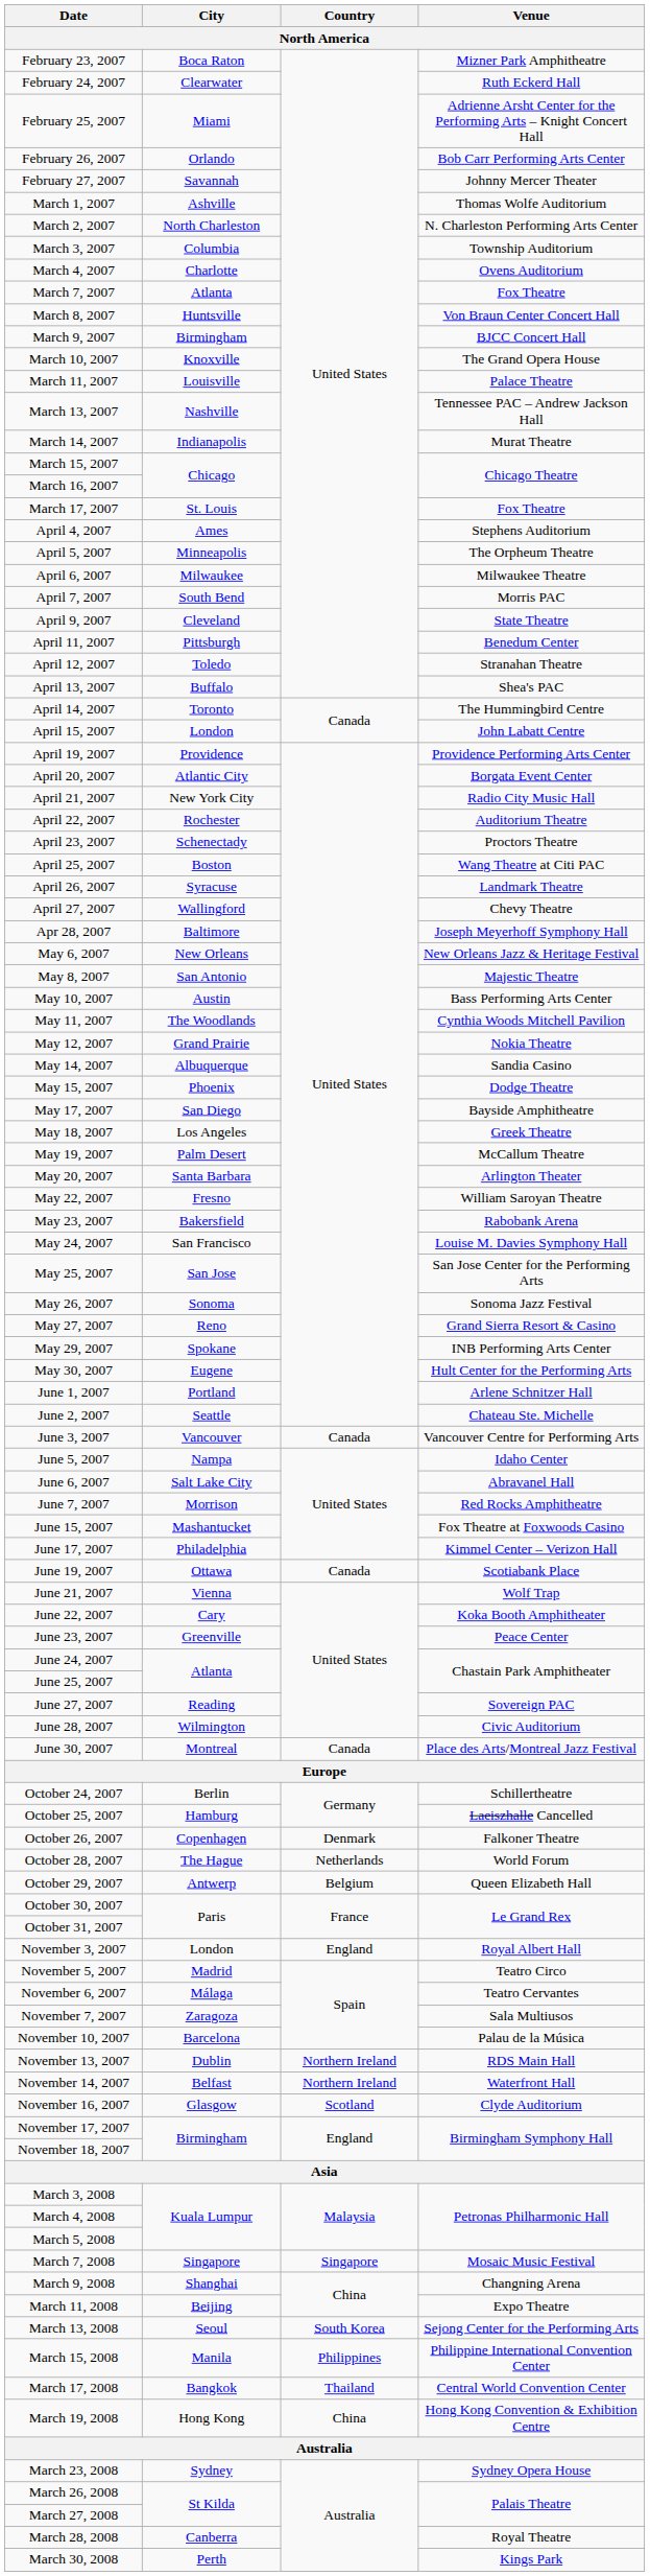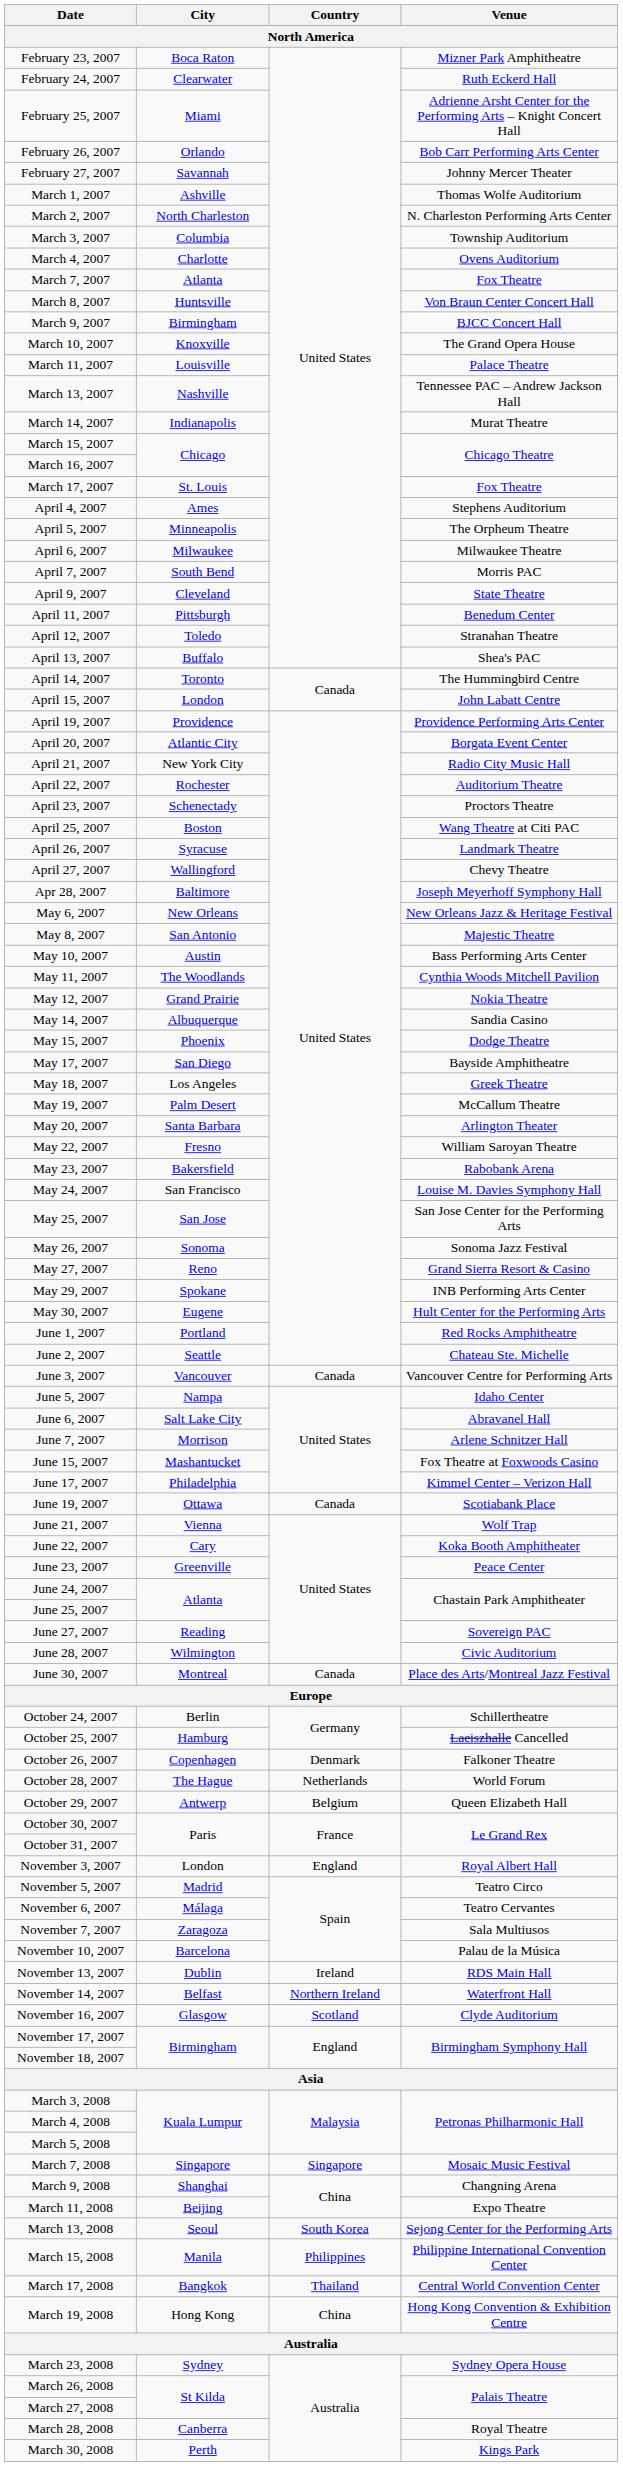 <table class="wikitable" style="text-align:center;">
 <tr>
 <th style="width:150px;">Date</th>
 <th style="width:150px;">City</th>
 <th style="width:150px;">Country</th>
 <th style="width:250px;">Venue</th>
 </tr>
 <tr>
 <th colspan="4">North America</th>
 </tr>
 <tr>
 <td>February 23, 2007</td>
 <td><a href='#'>Boca Raton</a></td>
 <td rowspan="27">United States</td>
 <td><a href='#'>Mizner Park</a> Amphitheatre</td>
 </tr>
 <tr>
 <td>February 24, 2007</td>
 <td><a href='#'>Clearwater</a></td>
 <td><a href='#'>Ruth Eckerd Hall</a></td>
 </tr>
 <tr>
 <td>February 25, 2007</td>
 <td><a href='#'>Miami</a></td>
 <td><a href='#'>Adrienne Arsht Center for the Performing Arts</a> – Knight Concert Hall</td>
 </tr>
 <tr>
 <td>February 26, 2007</td>
 <td><a href='#'>Orlando</a></td>
 <td><a href='#'>Bob Carr Performing Arts Center</a></td>
 </tr>
 <tr>
 <td>February 27, 2007</td>
 <td><a href='#'>Savannah</a></td>
 <td>Johnny Mercer Theater</td>
 </tr>
 <tr>
 <td>March 1, 2007</td>
 <td><a href='#'>Ashville</a></td>
 <td>Thomas Wolfe Auditorium</td>
 </tr>
 <tr>
 <td>March 2, 2007</td>
 <td><a href='#'>North Charleston</a></td>
 <td>N. Charleston Performing Arts Center</td>
 </tr>
 <tr>
 <td>March 3, 2007</td>
 <td><a href='#'>Columbia</a></td>
 <td>Township Auditorium</td>
 </tr>
 <tr>
 <td>March 4, 2007</td>
 <td><a href='#'>Charlotte</a></td>
 <td><a href='#'>Ovens Auditorium</a></td>
 </tr>
 <tr>
 <td>March 7, 2007</td>
 <td><a href='#'>Atlanta</a></td>
 <td><a href='#'>Fox Theatre</a></td>
 </tr>
 <tr>
 <td>March 8, 2007</td>
 <td><a href='#'>Huntsville</a></td>
 <td><a href='#'>Von Braun Center Concert Hall</a></td>
 </tr>
 <tr>
 <td>March 9, 2007</td>
 <td><a href='#'>Birmingham</a></td>
 <td><a href='#'>BJCC Concert Hall</a></td>
 </tr>
 <tr>
 <td>March 10, 2007</td>
 <td><a href='#'>Knoxville</a></td>
 <td>The Grand Opera House</td>
 </tr>
 <tr>
 <td>March 11, 2007</td>
 <td><a href='#'>Louisville</a></td>
 <td><a href='#'>Palace Theatre</a></td>
 </tr>
 <tr>
 <td>March 13, 2007</td>
 <td><a href='#'>Nashville</a></td>
 <td>Tennessee PAC – Andrew Jackson Hall</td>
 </tr>
 <tr>
 <td>March 14, 2007</td>
 <td><a href='#'>Indianapolis</a></td>
 <td>Murat Theatre</td>
 </tr>
 <tr>
 <td>March 15, 2007</td>
 <td rowspan="2"><a href='#'>Chicago</a></td>
 <td rowspan="2"><a href='#'>Chicago Theatre</a></td>
 </tr>
 <tr>
 <td>March 16, 2007</td>
 </tr>
 <tr>
 <td>March 17, 2007</td>
 <td><a href='#'>St. Louis</a></td>
 <td><a href='#'>Fox Theatre</a></td>
 </tr>
 <tr>
 <td>April 4, 2007</td>
 <td><a href='#'>Ames</a></td>
 <td>Stephens Auditorium</td>
 </tr>
 <tr>
 <td>April 5, 2007</td>
 <td><a href='#'>Minneapolis</a></td>
 <td>The Orpheum Theatre</td>
 </tr>
 <tr>
 <td>April 6, 2007</td>
 <td><a href='#'>Milwaukee</a></td>
 <td>Milwaukee Theatre</td>
 </tr>
 <tr>
 <td>April 7, 2007</td>
 <td><a href='#'>South Bend</a></td>
 <td>Morris PAC</td>
 </tr>
 <tr>
 <td>April 9, 2007</td>
 <td><a href='#'>Cleveland</a></td>
 <td><a href='#'>State Theatre</a></td>
 </tr>
 <tr>
 <td>April 11, 2007</td>
 <td><a href='#'>Pittsburgh</a></td>
 <td><a href='#'>Benedum Center</a></td>
 </tr>
 <tr>
 <td>April 12, 2007</td>
 <td><a href='#'>Toledo</a></td>
 <td>Stranahan Theatre</td>
 </tr>
 <tr>
 <td>April 13, 2007</td>
 <td><a href='#'>Buffalo</a></td>
 <td>Shea's PAC</td>
 </tr>
 <tr>
 <td>April 14, 2007</td>
 <td><a href='#'>Toronto</a></td>
 <td rowspan="2">Canada</td>
 <td>The Hummingbird Centre</td>
 </tr>
 <tr>
 <td>April 15, 2007</td>
 <td><a href='#'>London</a></td>
 <td><a href='#'>John Labatt Centre</a></td>
 </tr>
 <tr>
 <td>April 19, 2007</td>
 <td><a href='#'>Providence</a></td>
 <td rowspan="30">United States</td>
 <td><a href='#'>Providence Performing Arts Center</a></td>
 </tr>
 <tr>
 <td>April 20, 2007</td>
 <td><a href='#'>Atlantic City</a></td>
 <td><a href='#'>Borgata Event Center</a></td>
 </tr>
 <tr>
 <td>April 21, 2007</td>
 <td>New York City</td>
 <td><a href='#'>Radio City Music Hall</a></td>
 </tr>
 <tr>
 <td>April 22, 2007</td>
 <td><a href='#'>Rochester</a></td>
 <td><a href='#'>Auditorium Theatre</a></td>
 </tr>
 <tr>
 <td>April 23, 2007</td>
 <td><a href='#'>Schenectady</a></td>
 <td>Proctors Theatre</td>
 </tr>
 <tr>
 <td>April 25, 2007</td>
 <td><a href='#'>Boston</a></td>
 <td><a href='#'>Wang Theatre</a> at Citi PAC</td>
 </tr>
 <tr>
 <td>April 26, 2007</td>
 <td><a href='#'>Syracuse</a></td>
 <td><a href='#'>Landmark Theatre</a></td>
 </tr>
 <tr>
 <td>April 27, 2007</td>
 <td><a href='#'>Wallingford</a></td>
 <td>Chevy Theatre</td>
 </tr>
 <tr>
 <td>Apr 28, 2007</td>
 <td><a href='#'>Baltimore</a></td>
 <td><a href='#'>Joseph Meyerhoff Symphony Hall</a></td>
 </tr>
 <tr>
 <td>May 6, 2007</td>
 <td><a href='#'>New Orleans</a></td>
 <td><a href='#'>New Orleans Jazz & Heritage Festival</a></td>
 </tr>
 <tr>
 <td>May 8, 2007</td>
 <td><a href='#'>San Antonio</a></td>
 <td><a href='#'>Majestic Theatre</a></td>
 </tr>
 <tr>
 <td>May 10, 2007</td>
 <td><a href='#'>Austin</a></td>
 <td>Bass Performing Arts Center</td>
 </tr>
 <tr>
 <td>May 11, 2007</td>
 <td><a href='#'>The Woodlands</a></td>
 <td><a href='#'>Cynthia Woods Mitchell Pavilion</a></td>
 </tr>
 <tr>
 <td>May 12, 2007</td>
 <td><a href='#'>Grand Prairie</a></td>
 <td><a href='#'>Nokia Theatre</a></td>
 </tr>
 <tr>
 <td>May 14, 2007</td>
 <td><a href='#'>Albuquerque</a></td>
 <td>Sandia Casino</td>
 </tr>
 <tr>
 <td>May 15, 2007</td>
 <td><a href='#'>Phoenix</a></td>
 <td><a href='#'>Dodge Theatre</a></td>
 </tr>
 <tr>
 <td>May 17, 2007</td>
 <td><a href='#'>San Diego</a></td>
 <td>Bayside Amphitheatre</td>
 </tr>
 <tr>
 <td>May 18, 2007</td>
 <td>Los Angeles</td>
 <td><a href='#'>Greek Theatre</a></td>
 </tr>
 <tr>
 <td>May 19, 2007</td>
 <td><a href='#'>Palm Desert</a></td>
 <td>McCallum Theatre</td>
 </tr>
 <tr>
 <td>May 20, 2007</td>
 <td><a href='#'>Santa Barbara</a></td>
 <td><a href='#'>Arlington Theater</a></td>
 </tr>
 <tr>
 <td>May 22, 2007</td>
 <td><a href='#'>Fresno</a></td>
 <td>William Saroyan Theatre</td>
 </tr>
 <tr>
 <td>May 23, 2007</td>
 <td><a href='#'>Bakersfield</a></td>
 <td><a href='#'>Rabobank Arena</a></td>
 </tr>
 <tr>
 <td>May 24, 2007</td>
 <td>San Francisco</td>
 <td><a href='#'>Louise M. Davies Symphony Hall</a></td>
 </tr>
 <tr>
 <td>May 25, 2007</td>
 <td><a href='#'>San Jose</a></td>
 <td>San Jose Center for the Performing Arts</td>
 </tr>
 <tr>
 <td>May 26, 2007</td>
 <td><a href='#'>Sonoma</a></td>
 <td>Sonoma Jazz Festival</td>
 </tr>
 <tr>
 <td>May 27, 2007</td>
 <td><a href='#'>Reno</a></td>
 <td><a href='#'>Grand Sierra Resort & Casino</a></td>
 </tr>
 <tr>
 <td>May 29, 2007</td>
 <td><a href='#'>Spokane</a></td>
 <td>INB Performing Arts Center</td>
 </tr>
 <tr>
 <td>May 30, 2007</td>
 <td><a href='#'>Eugene</a></td>
 <td><a href='#'>Hult Center for the Performing Arts</a></td>
 </tr>
 <tr>
 <td>June 1, 2007</td>
 <td><a href='#'>Portland</a></td>
-<td><a href='#'>Arlene Schnitzer Hall</a></td>
+<td><a href='#'>Red Rocks Amphitheatre</a></td>
 </tr>
 <tr>
 <td>June 2, 2007</td>
 <td><a href='#'>Seattle</a></td>
 <td><a href='#'>Chateau Ste. Michelle</a></td>
 </tr>
 <tr>
 <td>June 3, 2007</td>
 <td><a href='#'>Vancouver</a></td>
 <td>Canada</td>
 <td>Vancouver Centre for Performing Arts</td>
 </tr>
 <tr>
 <td>June 5, 2007</td>
 <td><a href='#'>Nampa</a></td>
 <td rowspan="5">United States</td>
 <td><a href='#'>Idaho Center</a></td>
 </tr>
 <tr>
 <td>June 6, 2007</td>
 <td><a href='#'>Salt Lake City</a></td>
 <td><a href='#'>Abravanel Hall</a></td>
 </tr>
 <tr>
 <td>June 7, 2007</td>
 <td><a href='#'>Morrison</a></td>
-<td><a href='#'>Red Rocks Amphitheatre</a></td>
+<td><a href='#'>Arlene Schnitzer Hall</a></td>
 </tr>
 <tr>
 <td>June 15, 2007</td>
 <td><a href='#'>Mashantucket</a></td>
 <td>Fox Theatre at <a href='#'>Foxwoods Casino</a></td>
 </tr>
 <tr>
 <td>June 17, 2007</td>
 <td><a href='#'>Philadelphia</a></td>
 <td><a href='#'>Kimmel Center – Verizon Hall</a></td>
 </tr>
 <tr>
 <td>June 19, 2007</td>
 <td><a href='#'>Ottawa</a></td>
 <td>Canada</td>
 <td><a href='#'>Scotiabank Place</a></td>
 </tr>
 <tr>
 <td>June 21, 2007</td>
 <td><a href='#'>Vienna</a></td>
 <td rowspan="7">United States</td>
 <td><a href='#'>Wolf Trap</a></td>
 </tr>
 <tr>
 <td>June 22, 2007</td>
 <td><a href='#'>Cary</a></td>
 <td><a href='#'>Koka Booth Amphitheater</a></td>
 </tr>
 <tr>
 <td>June 23, 2007</td>
 <td><a href='#'>Greenville</a></td>
 <td><a href='#'>Peace Center</a></td>
 </tr>
 <tr>
 <td>June 24, 2007</td>
 <td rowspan="2"><a href='#'>Atlanta</a></td>
 <td rowspan="2">Chastain Park Amphitheater</td>
 </tr>
 <tr>
 <td>June 25, 2007</td>
 </tr>
 <tr>
 <td>June 27, 2007</td>
 <td><a href='#'>Reading</a></td>
 <td><a href='#'>Sovereign PAC</a></td>
 </tr>
 <tr>
 <td>June 28, 2007</td>
 <td><a href='#'>Wilmington</a></td>
 <td><a href='#'>Civic Auditorium</a></td>
 </tr>
 <tr>
 <td>June 30, 2007</td>
 <td><a href='#'>Montreal</a></td>
 <td>Canada</td>
 <td><a href='#'>Place des Arts</a>/<a href='#'>Montreal Jazz Festival</a></td>
 </tr>
 <tr>
 <th colspan="4">Europe</th>
 </tr>
 <tr>
 <td>October 24, 2007</td>
 <td>Berlin</td>
 <td rowspan="2">Germany</td>
 <td>Schillertheatre</td>
 </tr>
 <tr>
 <td>October 25, 2007</td>
 <td><a href='#'>Hamburg</a></td>
 <td><s><a href='#'>Laeiszhalle</a></s> Cancelled</td>
 </tr>
 <tr>
 <td>October 26, 2007</td>
 <td><a href='#'>Copenhagen</a></td>
 <td>Denmark</td>
 <td>Falkoner Theatre</td>
 </tr>
 <tr>
 <td>October 28, 2007</td>
 <td><a href='#'>The Hague</a></td>
 <td>Netherlands</td>
 <td>World Forum</td>
 </tr>
 <tr>
 <td>October 29, 2007</td>
 <td><a href='#'>Antwerp</a></td>
 <td>Belgium</td>
 <td>Queen Elizabeth Hall</td>
 </tr>
 <tr>
 <td>October 30, 2007</td>
 <td rowspan="2">Paris</td>
 <td rowspan="2">France</td>
 <td rowspan="2"><a href='#'>Le Grand Rex</a></td>
 </tr>
 <tr>
 <td>October 31, 2007</td>
 </tr>
 <tr>
 <td>November 3, 2007</td>
 <td>London</td>
 <td>England</td>
 <td><a href='#'>Royal Albert Hall</a></td>
 </tr>
 <tr>
 <td>November 5, 2007</td>
 <td><a href='#'>Madrid</a></td>
 <td rowspan="4">Spain</td>
 <td>Teatro Circo</td>
 </tr>
 <tr>
 <td>November 6, 2007</td>
 <td><a href='#'>Málaga</a></td>
 <td>Teatro Cervantes</td>
 </tr>
 <tr>
 <td>November 7, 2007</td>
 <td><a href='#'>Zaragoza</a></td>
 <td>Sala Multiusos</td>
 </tr>
 <tr>
 <td>November 10, 2007</td>
 <td><a href='#'>Barcelona</a></td>
 <td>Palau de la Música</td>
 </tr>
 <tr>
 <td>November 13, 2007</td>
 <td><a href='#'>Dublin</a></td>
-<td><a href='#'>Northern Ireland</a></td>
+<td>Ireland</td>
 <td><a href='#'>RDS Main Hall</a></td>
 </tr>
 <tr>
 <td>November 14, 2007</td>
 <td><a href='#'>Belfast</a></td>
 <td><a href='#'>Northern Ireland</a></td>
 <td><a href='#'>Waterfront Hall</a></td>
 </tr>
 <tr>
 <td>November 16, 2007</td>
 <td><a href='#'>Glasgow</a></td>
 <td><a href='#'>Scotland</a></td>
 <td><a href='#'>Clyde Auditorium</a></td>
 </tr>
 <tr>
 <td>November 17, 2007</td>
 <td rowspan="2"><a href='#'>Birmingham</a></td>
 <td rowspan="2">England</td>
 <td rowspan="2"><a href='#'>Birmingham Symphony Hall</a></td>
 </tr>
 <tr>
 <td>November 18, 2007</td>
 </tr>
 <tr>
 <th colspan="4">Asia</th>
 </tr>
 <tr>
 <td>March 3, 2008</td>
 <td rowspan="3"><a href='#'>Kuala Lumpur</a></td>
 <td rowspan="3"><a href='#'>Malaysia</a></td>
 <td rowspan="3"><a href='#'>Petronas Philharmonic Hall</a></td>
 </tr>
 <tr>
 <td>March 4, 2008</td>
 </tr>
 <tr>
 <td>March 5, 2008</td>
 </tr>
 <tr>
 <td>March 7, 2008</td>
 <td><a href='#'>Singapore</a></td>
 <td><a href='#'>Singapore</a></td>
 <td><a href='#'>Mosaic Music Festival</a></td>
 </tr>
 <tr>
 <td>March 9, 2008</td>
 <td><a href='#'>Shanghai</a></td>
 <td rowspan="2">China</td>
 <td>Changning Arena</td>
 </tr>
 <tr>
 <td>March 11, 2008</td>
 <td><a href='#'>Beijing</a></td>
 <td>Expo Theatre</td>
 </tr>
 <tr>
 <td>March 13, 2008</td>
 <td><a href='#'>Seoul</a></td>
 <td><a href='#'>South Korea</a></td>
 <td><a href='#'>Sejong Center for the Performing Arts</a></td>
 </tr>
 <tr>
 <td>March 15, 2008</td>
 <td><a href='#'>Manila</a></td>
 <td><a href='#'>Philippines</a></td>
 <td><a href='#'>Philippine International Convention Center</a></td>
 </tr>
 <tr>
 <td>March 17, 2008</td>
 <td><a href='#'>Bangkok</a></td>
 <td><a href='#'>Thailand</a></td>
 <td><a href='#'>Central World Convention Center</a></td>
 </tr>
 <tr>
 <td>March 19, 2008</td>
 <td>Hong Kong</td>
 <td>China</td>
 <td><a href='#'>Hong Kong Convention & Exhibition Centre</a></td>
 </tr>
 <tr>
 <th colspan="4">Australia</th>
 </tr>
 <tr>
 <td>March 23, 2008</td>
 <td><a href='#'>Sydney</a></td>
 <td rowspan="5">Australia</td>
 <td><a href='#'>Sydney Opera House</a></td>
 </tr>
 <tr>
 <td>March 26, 2008</td>
 <td rowspan="2"><a href='#'>St Kilda</a></td>
 <td rowspan="2"><a href='#'>Palais Theatre</a></td>
 </tr>
 <tr>
 <td>March 27, 2008</td>
 </tr>
 <tr>
 <td>March 28, 2008</td>
 <td><a href='#'>Canberra</a></td>
 <td>Royal Theatre</td>
 </tr>
 <tr>
 <td>March 30, 2008</td>
 <td><a href='#'>Perth</a></td>
 <td><a href='#'>Kings Park</a></td>
 </tr>
 </table>
